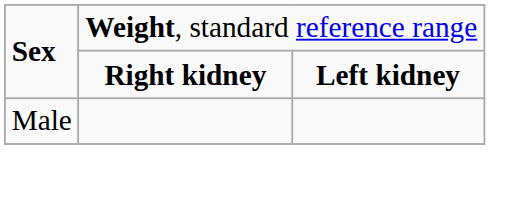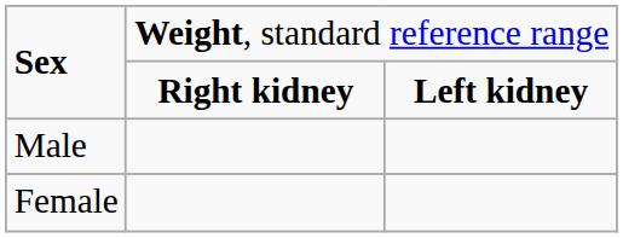 <table class="wikitable">
 <tr>
 <td rowspan=2><strong>Sex</strong></td>
 <td colspan=2 align="center"><strong>Weight</strong>, standard <a href='#'>reference range</a></td>
 </tr>
 <tr>
 <td align="center"><strong>Right kidney</strong></td>
 <td align="center"><strong>Left kidney</strong></td>
 </tr>
 <tr>
 <td>Male</td>
 <td></td>
 <td></td>
 </tr>
+<tr>
+<td>Female</td>
+<td></td>
+<td></td>
+</tr>
 </table>
